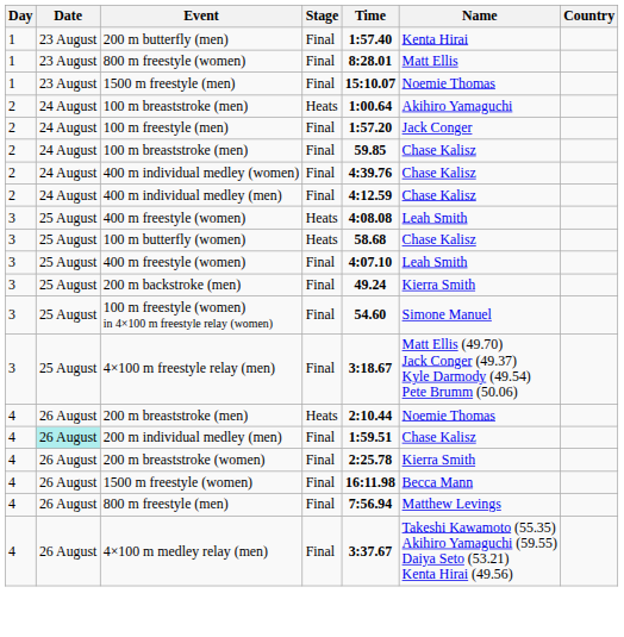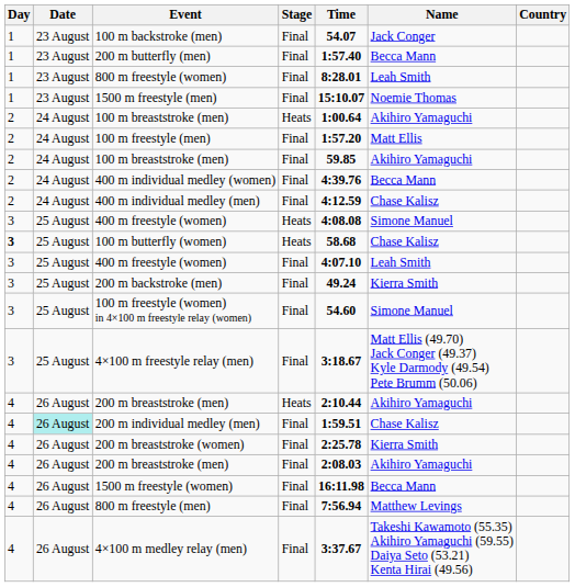 <table class="wikitable sortable">
 <tr>
 <th>Day</th>
 <th>Date</th>
 <th>Event</th>
 <th>Stage</th>
 <th>Time</th>
 <th>Name</th>
 <th>Country</th>
 </tr>
 <tr>
 <td>1</td>
 <td>23 August</td>
+<td>100 m backstroke (men)</td>
+<td>Final</td>
+<td style="text-align:center;"><strong>54.07</strong></td>
+<td><a href='#'>Jack Conger</a></td>
+<td></td>
+</tr>
+<tr>
+<td>1</td>
+<td>23 August</td>
 <td>200 m butterfly (men)</td>
 <td>Final</td>
 <td style="text-align:center;"><strong>1:57.40</strong></td>
-<td><a href='#'>Kenta Hirai</a></td>
+<td><a href='#'>Becca Mann</a></td>
 <td></td>
 </tr>
 <tr>
 <td>1</td>
 <td>23 August</td>
 <td>800 m freestyle (women)</td>
 <td>Final</td>
 <td style="text-align:center;"><strong>8:28.01</strong></td>
-<td><a href='#'>Matt Ellis</a></td>
+<td><a href='#'>Leah Smith</a></td>
 <td></td>
 </tr>
 <tr>
 <td>1</td>
 <td>23 August</td>
 <td>1500 m freestyle (men)</td>
 <td>Final</td>
 <td style="text-align:center;"><strong>15:10.07</strong></td>
 <td><a href='#'>Noemie Thomas</a></td>
 <td></td>
 </tr>
 <tr>
 <td>2</td>
 <td>24 August</td>
 <td>100 m breaststroke (men)</td>
 <td>Heats</td>
 <td style="text-align:center;"><strong>1:00.64</strong></td>
 <td><a href='#'>Akihiro Yamaguchi</a></td>
 <td></td>
 </tr>
 <tr>
 <td>2</td>
 <td>24 August</td>
 <td>100 m freestyle (men)</td>
 <td>Final</td>
 <td style="text-align:center;"><strong>1:57.20</strong></td>
-<td><a href='#'>Jack Conger</a></td>
+<td><a href='#'>Matt Ellis</a></td>
 <td></td>
 </tr>
 <tr>
 <td>2</td>
 <td>24 August</td>
 <td>100 m breaststroke (men)</td>
 <td>Final</td>
 <td style="text-align:center;"><strong>59.85</strong></td>
-<td><a href='#'>Chase Kalisz</a></td>
+<td><a href='#'>Akihiro Yamaguchi</a></td>
 <td></td>
 </tr>
 <tr>
 <td>2</td>
 <td>24 August</td>
 <td>400 m individual medley (women)</td>
 <td>Final</td>
 <td style="text-align:center;"><strong>4:39.76</strong></td>
-<td><a href='#'>Chase Kalisz</a></td>
+<td><a href='#'>Becca Mann</a></td>
 <td></td>
 </tr>
 <tr>
 <td>2</td>
 <td>24 August</td>
 <td>400 m individual medley (men)</td>
 <td>Final</td>
 <td style="text-align:center;"><strong>4:12.59</strong></td>
 <td><a href='#'>Chase Kalisz</a></td>
 <td></td>
 </tr>
 <tr>
 <td>3</td>
 <td>25 August</td>
 <td>400 m freestyle (women)</td>
 <td>Heats</td>
 <td style="text-align:center;"><strong>4:08.08</strong></td>
-<td><a href='#'>Leah Smith</a></td>
+<td><a href='#'>Simone Manuel</a></td>
 <td></td>
 </tr>
 <tr>
-<td>3</td>
+<td><strong>3</strong></td>
 <td>25 August</td>
 <td>100 m butterfly (women)</td>
 <td>Heats</td>
 <td style="text-align:center;"><strong>58.68</strong></td>
 <td><a href='#'>Chase Kalisz</a></td>
 <td></td>
 </tr>
 <tr>
 <td>3</td>
 <td>25 August</td>
 <td>400 m freestyle (women)</td>
 <td>Final</td>
 <td style="text-align:center;"><strong>4:07.10</strong></td>
 <td><a href='#'>Leah Smith</a></td>
 <td></td>
 </tr>
 <tr>
 <td>3</td>
 <td>25 August</td>
 <td>200 m backstroke (men)</td>
 <td>Final</td>
 <td style="text-align:center;"><strong>49.24</strong></td>
 <td><a href='#'>Kierra Smith</a></td>
 <td></td>
 </tr>
 <tr>
 <td>3</td>
 <td>25 August</td>
 <td>100 m freestyle (women)<br><small>in 4×100 m freestyle relay (women)</small></td>
 <td>Final</td>
 <td style="text-align:center;"><strong>54.60</strong></td>
 <td><a href='#'>Simone Manuel</a></td>
 <td></td>
 </tr>
 <tr>
 <td>3</td>
 <td>25 August</td>
 <td>4×100 m freestyle relay (men)</td>
 <td>Final</td>
 <td style="text-align:center;"><strong>3:18.67</strong></td>
 <td><a href='#'>Matt Ellis</a> (49.70)<br><a href='#'>Jack Conger</a> (49.37)<br><a href='#'>Kyle Darmody</a> (49.54)<br><a href='#'>Pete Brumm</a> (50.06)</td>
 <td></td>
 </tr>
 <tr>
 <td>4</td>
 <td>26 August</td>
 <td>200 m breaststroke (men)</td>
 <td>Heats</td>
 <td style="text-align:center;"><strong>2:10.44</strong></td>
-<td><a href='#'>Noemie Thomas</a></td>
+<td><a href='#'>Akihiro Yamaguchi</a></td>
 <td></td>
 </tr>
 <tr>
 <td>4</td>
 <td style="background: paleturquoise;">26 August</td>
 <td>200 m individual medley (men)</td>
 <td>Final</td>
 <td style="text-align:center;"><strong>1:59.51</strong></td>
 <td><a href='#'>Chase Kalisz</a></td>
 <td></td>
 </tr>
 <tr>
 <td>4</td>
 <td>26 August</td>
 <td>200 m breaststroke (women)</td>
 <td>Final</td>
 <td style="text-align:center;"><strong>2:25.78</strong></td>
 <td><a href='#'>Kierra Smith</a></td>
+<td></td>
+</tr>
+<tr>
+<td>4</td>
+<td>26 August</td>
+<td>200 m breaststroke (men)</td>
+<td>Final</td>
+<td style="text-align:center;"><strong>2:08.03</strong></td>
+<td><a href='#'>Akihiro Yamaguchi</a></td>
 <td></td>
 </tr>
 <tr>
 <td>4</td>
 <td>26 August</td>
 <td>1500 m freestyle (women)</td>
 <td>Final</td>
 <td style="text-align:center;"><strong>16:11.98</strong></td>
 <td><a href='#'>Becca Mann</a></td>
 <td></td>
 </tr>
 <tr>
 <td>4</td>
 <td>26 August</td>
 <td>800 m freestyle (men)</td>
 <td>Final</td>
 <td style="text-align:center;"><strong>7:56.94</strong></td>
 <td><a href='#'>Matthew Levings</a></td>
 <td></td>
 </tr>
 <tr>
 <td>4</td>
 <td>26 August</td>
 <td>4×100 m medley relay (men)</td>
 <td>Final</td>
 <td style="text-align:center;"><strong>3:37.67</strong></td>
 <td><a href='#'>Takeshi Kawamoto</a> (55.35)<br><a href='#'>Akihiro Yamaguchi</a> (59.55)<br><a href='#'>Daiya Seto</a> (53.21)<br><a href='#'>Kenta Hirai</a> (49.56)</td>
 <td></td>
 </tr>
 </table>
